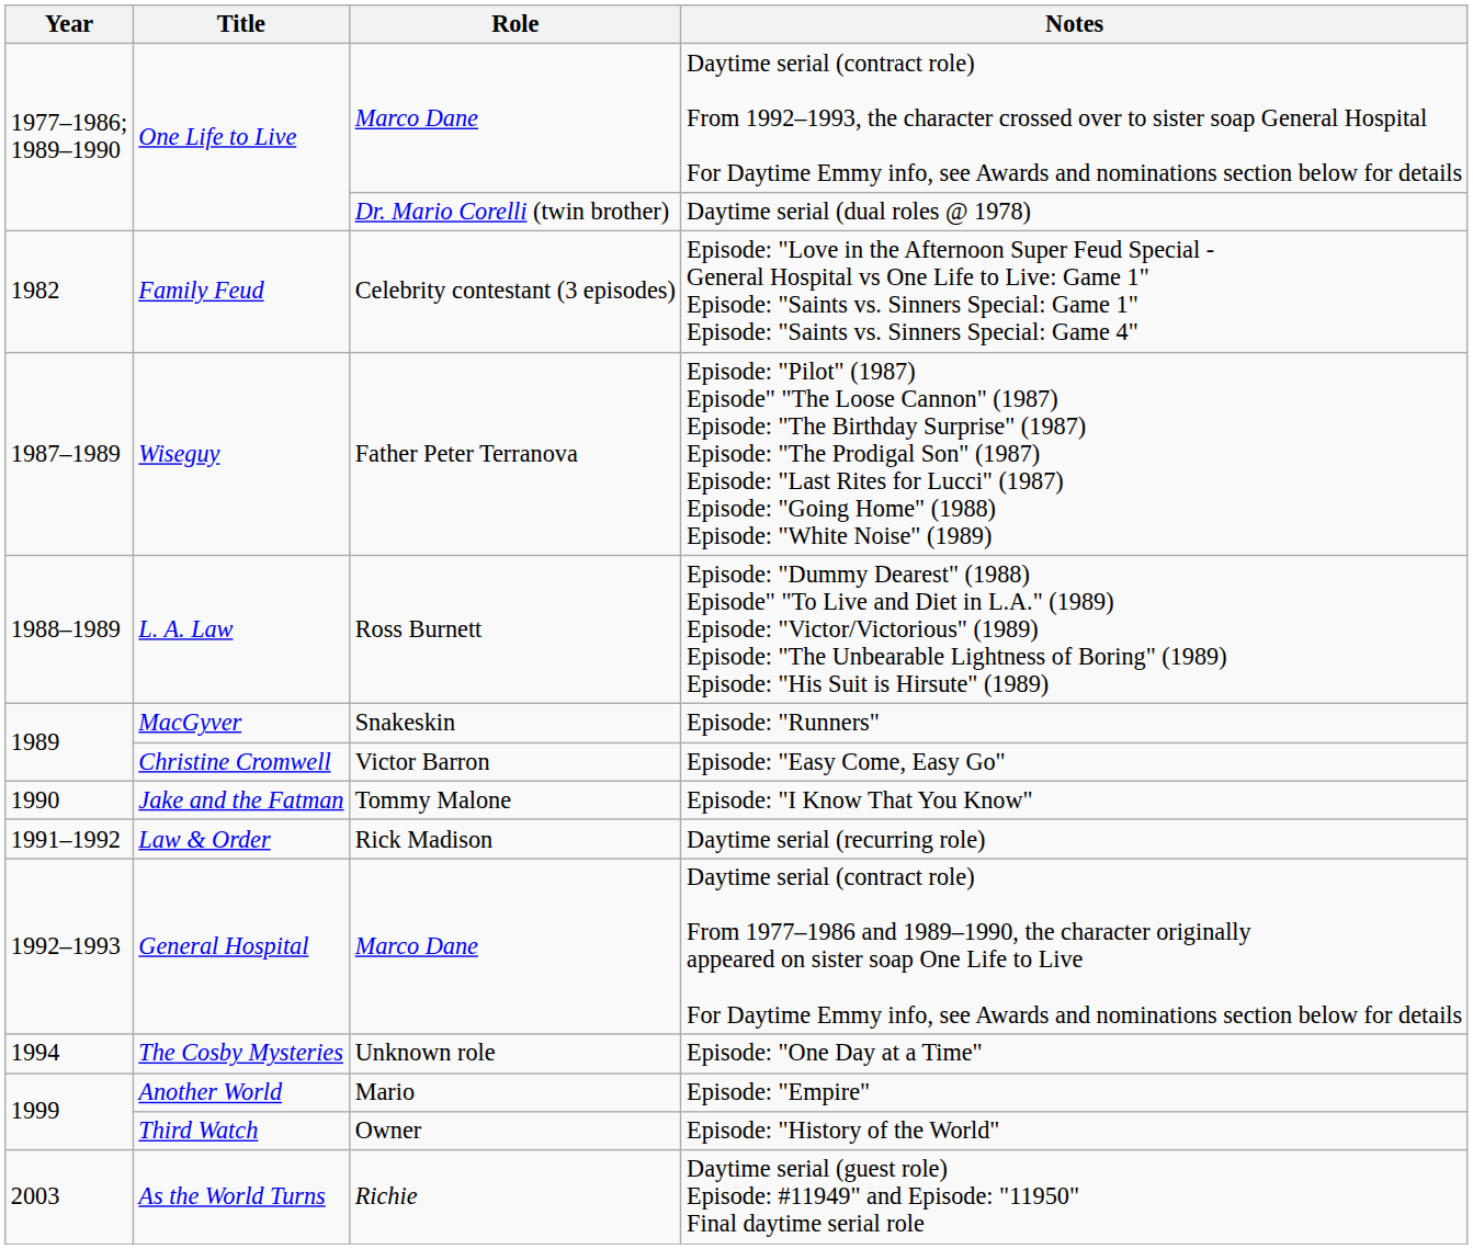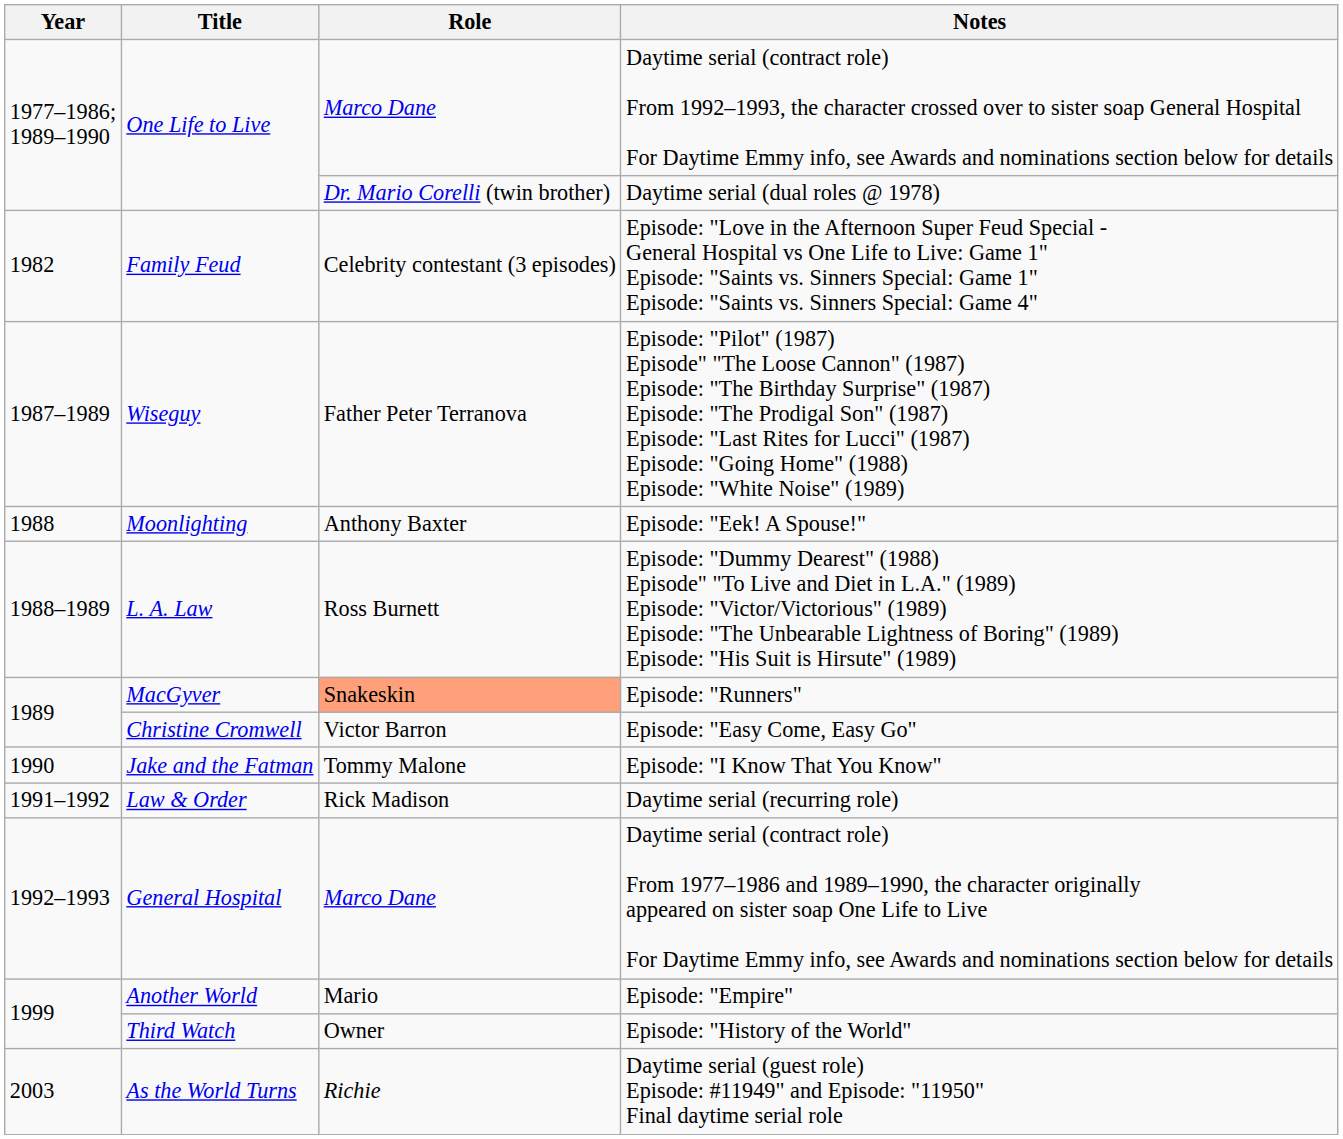 <table class="wikitable">
 <tr>
 <th>Year</th>
 <th>Title</th>
 <th>Role</th>
 <th>Notes</th>
 </tr>
 <tr>
 <td rowspan=2>1977–1986;<br>1989–1990</td>
 <td rowspan="2"><em><a href='#'>One Life to Live</a></em></td>
 <td><em><a href='#'>Marco Dane</a></em></td>
 <td>Daytime serial (contract role)<br><br>From 1992–1993, the character crossed over to sister soap General Hospital<br><br>For Daytime Emmy info, see Awards and nominations section below for details</td>
 </tr>
 <tr>
 <td><em><a href='#'>Dr. Mario Corelli</a></em> (twin brother)</td>
 <td>Daytime serial (dual roles @ 1978)</td>
 </tr>
 <tr>
 <td>1982</td>
 <td><em><a href='#'>Family Feud</a></em></td>
 <td>Celebrity contestant (3 episodes)</td>
 <td>Episode: "Love in the Afternoon Super Feud Special -<br>General Hospital vs One Life to Live: Game 1"<br>Episode: "Saints vs. Sinners Special: Game 1"<br>Episode: "Saints vs. Sinners Special: Game 4"</td>
 </tr>
 <tr>
 <td>1987–1989</td>
 <td><em><a href='#'>Wiseguy</a></em></td>
 <td>Father Peter Terranova</td>
 <td>Episode: "Pilot" (1987)<br>Episode" "The Loose Cannon" (1987)<br>Episode: "The Birthday Surprise" (1987)<br>Episode: "The Prodigal Son" (1987)<br>Episode: "Last Rites for Lucci" (1987)<br>Episode: "Going Home" (1988)<br>Episode: "White Noise" (1989)</td>
 </tr>
 <tr>
+<td>1988</td>
+<td><em><a href='#'>Moonlighting</a></em></td>
+<td>Anthony Baxter</td>
+<td>Episode: "Eek! A Spouse!"</td>
+</tr>
+<tr>
 <td>1988–1989</td>
 <td><em><a href='#'>L. A. Law</a></em></td>
 <td>Ross Burnett</td>
 <td>Episode: "Dummy Dearest" (1988)<br>Episode" "To Live and Diet in L.A." (1989)<br>Episode: "Victor/Victorious" (1989)<br>Episode: "The Unbearable Lightness of Boring" (1989)<br>Episode: "His Suit is Hirsute" (1989)</td>
 </tr>
 <tr>
 <td rowspan=2>1989</td>
 <td><em><a href='#'>MacGyver</a></em></td>
-<td>Snakeskin</td>
+<td style="background: lightsalmon;">Snakeskin</td>
 <td>Episode: "Runners"</td>
 </tr>
 <tr>
 <td><em><a href='#'>Christine Cromwell</a></em></td>
 <td>Victor Barron</td>
 <td>Episode: "Easy Come, Easy Go"</td>
 </tr>
 <tr>
 <td>1990</td>
 <td><em><a href='#'>Jake and the Fatman</a></em></td>
 <td>Tommy Malone</td>
 <td>Episode: "I Know That You Know"</td>
 </tr>
 <tr>
 <td>1991–1992</td>
 <td><em><a href='#'>Law & Order</a></em></td>
 <td>Rick Madison</td>
 <td>Daytime serial (recurring role)</td>
 </tr>
 <tr>
 <td>1992–1993</td>
 <td><em><a href='#'>General Hospital</a></em></td>
 <td><em><a href='#'>Marco Dane</a></em></td>
 <td>Daytime serial (contract role)<br><br>From 1977–1986 and 1989–1990, the character originally<br>appeared on sister soap One Life to Live<br><br>For Daytime Emmy info, see Awards and nominations section below for details</td>
 </tr>
 <tr>
-<td>1994</td>
-<td><em><a href='#'>The Cosby Mysteries</a></em></td>
-<td>Unknown role</td>
-<td>Episode: "One Day at a Time"</td>
-</tr>
-<tr>
 <td rowspan=2>1999</td>
 <td><em><a href='#'>Another World</a></em></td>
 <td>Mario</td>
 <td>Episode: "Empire"</td>
 </tr>
 <tr>
 <td><em><a href='#'>Third Watch</a></em></td>
 <td>Owner</td>
 <td>Episode: "History of the World"</td>
 </tr>
 <tr>
 <td>2003</td>
 <td><em><a href='#'>As the World Turns</a></em></td>
 <td><em>Richie</em></td>
 <td>Daytime serial (guest role)<br>Episode: #11949" and Episode: "11950"<br>Final daytime serial role</td>
 </tr>
 </table>
